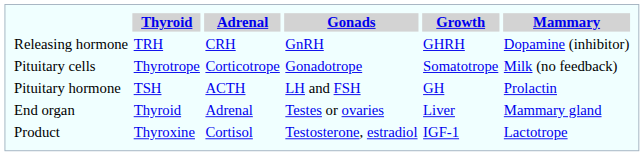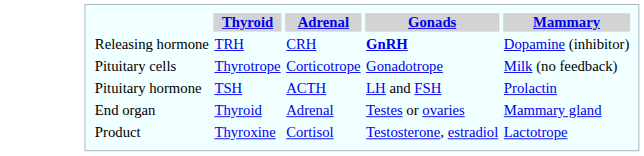 <table cellspacing="4" cellpadding="1" style="padding:0.3em; float:right; margin-left:5px; border:1px solid #A3B1BF;background:#F0FFFF;">
 <tr>
 <td></td>
 <th bgcolor="#D3D3D3"><a href='#'>Thyroid</a></th>
 <th bgcolor="#D3D3D3"><a href='#'>Adrenal</a></th>
 <th bgcolor="#D3D3D3"><a href='#'>Gonads</a></th>
-<th bgcolor="#D3D3D3"><a href='#'>Growth</a></th>
 <th bgcolor="#D3D3D3"><a href='#'>Mammary</a></th>
 </tr>
 <tr>
 <td>Releasing hormone</td>
 <td><a href='#'>TRH</a></td>
 <td><a href='#'>CRH</a></td>
-<td><a href='#'>GnRH</a></td>
-<td><a href='#'>GHRH</a></td>
+<td><strong><a href='#'>GnRH</a></strong></td>
 <td><a href='#'>Dopamine</a> (inhibitor)</td>
 </tr>
 <tr>
 <td>Pituitary cells</td>
 <td><a href='#'>Thyrotrope</a></td>
 <td><a href='#'>Corticotrope</a></td>
 <td><a href='#'>Gonadotrope</a></td>
-<td><a href='#'>Somatotrope</a></td>
 <td><a href='#'>Milk</a> (no feedback)</td>
 </tr>
 <tr>
 <td>Pituitary hormone</td>
 <td><a href='#'>TSH</a></td>
 <td><a href='#'>ACTH</a></td>
 <td><a href='#'>LH</a> and <a href='#'>FSH</a></td>
-<td><a href='#'>GH</a></td>
 <td><a href='#'>Prolactin</a></td>
 </tr>
 <tr>
 <td>End organ</td>
 <td><a href='#'>Thyroid</a></td>
 <td><a href='#'>Adrenal</a></td>
 <td><a href='#'>Testes</a> or <a href='#'>ovaries</a></td>
-<td><a href='#'>Liver</a></td>
 <td><a href='#'>Mammary gland</a></td>
 </tr>
 <tr>
 <td>Product</td>
 <td><a href='#'>Thyroxine</a></td>
 <td><a href='#'>Cortisol</a></td>
 <td><a href='#'>Testosterone</a>, <a href='#'>estradiol</a></td>
-<td><a href='#'>IGF-1</a></td>
 <td><a href='#'>Lactotrope</a></td>
 </tr>
 </table>
